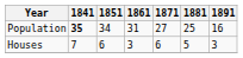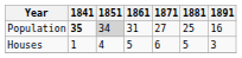 <table class="wikitable">
 <tr>
 <th>Year</th>
 <th>1841</th>
 <th>1851</th>
 <th>1861</th>
 <th>1871</th>
 <th>1881</th>
 <th>1891</th>
 </tr>
 <tr>
 <td>Population</td>
 <td><strong>35</strong></td>
-<td>34</td>
+<td style="background: lightgrey;">34</td>
 <td>31</td>
 <td>27</td>
 <td>25</td>
 <td>16</td>
 </tr>
 <tr>
 <td>Houses</td>
-<td>7</td>
-<td>6</td>
-<td>3</td>
+<td>1</td>
+<td>4</td>
+<td>5</td>
 <td>6</td>
 <td>5</td>
 <td>3</td>
 </tr>
 <tr>
 </tr>
 </table>
